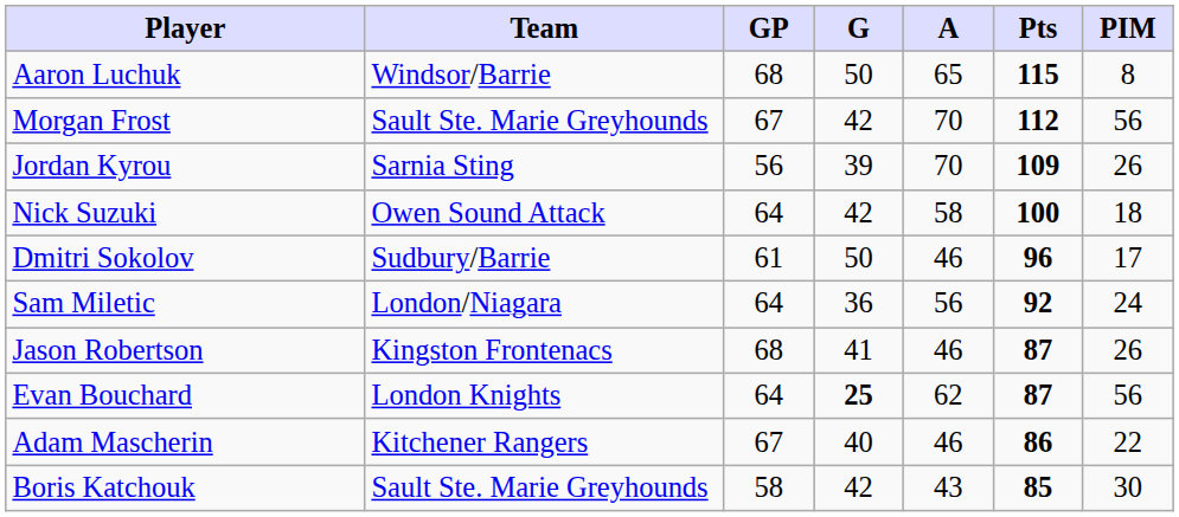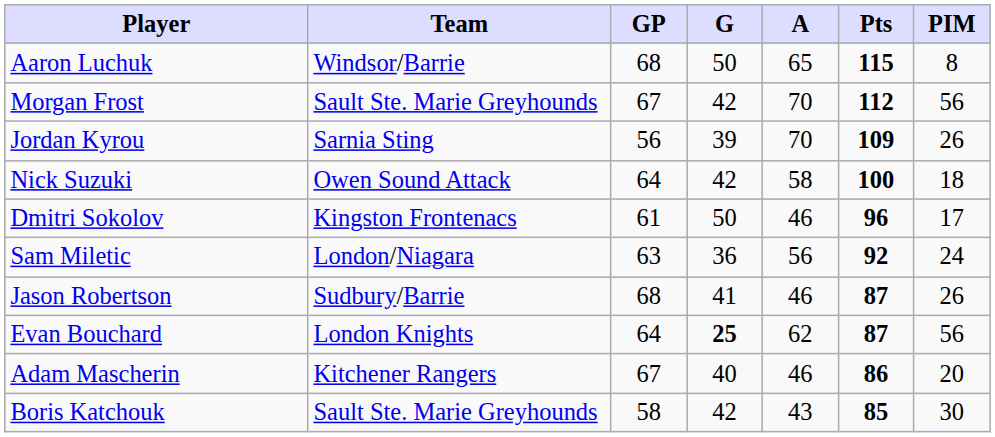 <table class="wikitable" style="text-align:center">
 <tr>
 <th style="background:#ddf; width:30%;">Player</th>
 <th style="background:#ddf; width:30%;">Team</th>
 <th style="background:#ddf; width:7.5%;">GP</th>
 <th style="background:#ddf; width:7.5%;">G</th>
 <th style="background:#ddf; width:7.5%;">A</th>
 <th style="background:#ddf; width:7.5%;">Pts</th>
 <th style="background:#ddf; width:7.5%;">PIM</th>
 </tr>
 <tr>
 <td align="left"><a href='#'>Aaron Luchuk</a></td>
 <td align="left"><a href='#'>Windsor</a>/<a href='#'>Barrie</a></td>
 <td>68</td>
 <td>50</td>
 <td>65</td>
 <td><strong>115</strong></td>
 <td>8</td>
 </tr>
 <tr>
 <td align="left"><a href='#'>Morgan Frost</a></td>
 <td align="left"><a href='#'>Sault Ste. Marie Greyhounds</a></td>
 <td>67</td>
 <td>42</td>
 <td>70</td>
 <td><strong>112</strong></td>
 <td>56</td>
 </tr>
 <tr>
 <td align="left"><a href='#'>Jordan Kyrou</a></td>
 <td align="left"><a href='#'>Sarnia Sting</a></td>
 <td>56</td>
 <td>39</td>
 <td>70</td>
 <td><strong>109</strong></td>
 <td>26</td>
 </tr>
 <tr>
 <td align="left"><a href='#'>Nick Suzuki</a></td>
 <td align="left"><a href='#'>Owen Sound Attack</a></td>
 <td>64</td>
 <td>42</td>
 <td>58</td>
 <td><strong>100</strong></td>
 <td>18</td>
 </tr>
 <tr>
 <td align="left"><a href='#'>Dmitri Sokolov</a></td>
-<td align="left"><a href='#'>Sudbury</a>/<a href='#'>Barrie</a></td>
+<td align="left"><a href='#'>Kingston Frontenacs</a></td>
 <td>61</td>
 <td>50</td>
 <td>46</td>
 <td><strong>96</strong></td>
 <td>17</td>
 </tr>
 <tr>
 <td align="left"><a href='#'>Sam Miletic</a></td>
 <td align="left"><a href='#'>London</a>/<a href='#'>Niagara</a></td>
-<td>64</td>
+<td>63</td>
 <td>36</td>
 <td>56</td>
 <td><strong>92</strong></td>
 <td>24</td>
 </tr>
 <tr>
 <td align="left"><a href='#'>Jason Robertson</a></td>
-<td align="left"><a href='#'>Kingston Frontenacs</a></td>
+<td align="left"><a href='#'>Sudbury</a>/<a href='#'>Barrie</a></td>
 <td>68</td>
 <td>41</td>
 <td>46</td>
 <td><strong>87</strong></td>
 <td>26</td>
 </tr>
 <tr>
 <td align="left"><a href='#'>Evan Bouchard</a></td>
 <td align="left"><a href='#'>London Knights</a></td>
 <td>64</td>
 <td><strong>25</strong></td>
 <td>62</td>
 <td><strong>87</strong></td>
 <td>56</td>
 </tr>
 <tr>
 <td align="left"><a href='#'>Adam Mascherin</a></td>
 <td align="left"><a href='#'>Kitchener Rangers</a></td>
 <td>67</td>
 <td>40</td>
 <td>46</td>
 <td><strong>86</strong></td>
-<td>22</td>
+<td>20</td>
 </tr>
 <tr>
 <td align="left"><a href='#'>Boris Katchouk</a></td>
 <td align="left"><a href='#'>Sault Ste. Marie Greyhounds</a></td>
 <td>58</td>
 <td>42</td>
 <td>43</td>
 <td><strong>85</strong></td>
 <td>30</td>
 </tr>
 </table>
